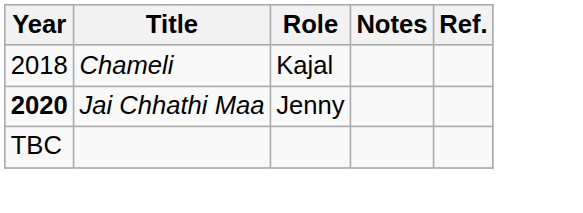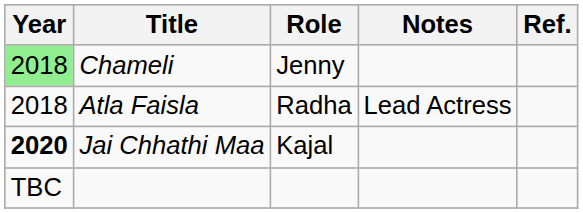 <table class="wikitable sortable">
 <tr>
 <th>Year</th>
 <th>Title</th>
 <th>Role</th>
 <th>Notes</th>
 <th>Ref.</th>
 </tr>
 <tr>
+<td style="background: lightgreen;">2018</td>
+<td><em>Chameli</em></td>
+<td>Jenny</td>
+<td></td>
+<td></td>
+</tr>
+<tr>
 <td>2018</td>
-<td><em>Chameli</em></td>
-<td>Kajal</td>
-<td></td>
+<td><em>Atla Faisla</em></td>
+<td>Radha</td>
+<td>Lead Actress</td>
 <td></td>
 </tr>
 <tr>
 <td><strong>2020</strong></td>
 <td><em>Jai Chhathi Maa</em></td>
-<td>Jenny</td>
+<td>Kajal</td>
 <td></td>
 <td></td>
 </tr>
 <tr>
 <td>TBC</td>
 <td></td>
 <td></td>
 <td></td>
 <td></td>
 </tr>
 </table>
